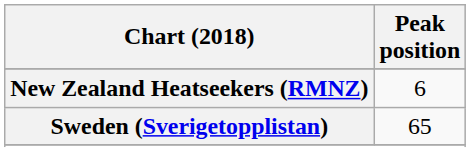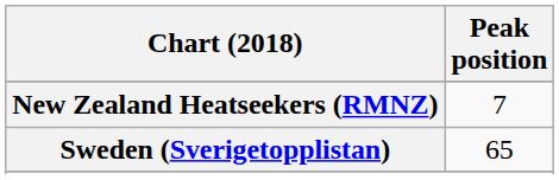 <table class="wikitable sortable plainrowheaders" style="text-align:center">
 <tr>
 <th scope="col">Chart (2018)</th>
 <th scope="col">Peak<br> position</th>
 </tr>
 <tr>
 </tr>
 <tr>
 </tr>
 <tr>
 </tr>
 <tr>
 </tr>
 <tr>
 <th scope="row">New Zealand Heatseekers (<a href='#'>RMNZ</a>)</th>
-<td>6</td>
+<td>7</td>
 </tr>
 <tr>
 <th scope="row">Sweden (<a href='#'>Sverigetopplistan</a>)</th>
 <td>65</td>
 </tr>
 <tr>
 </tr>
 <tr>
 </tr>
 <tr>
 </tr>
 <tr>
 </tr>
 </table>
